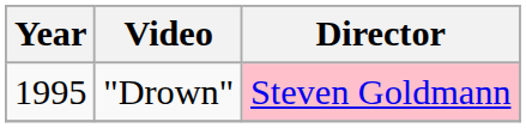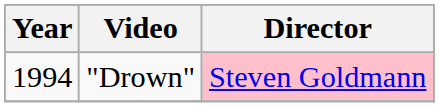 <table class="wikitable">
 <tr>
 <th>Year</th>
 <th>Video</th>
 <th>Director</th>
 </tr>
 <tr>
-<td>1995</td>
+<td>1994</td>
 <td>"Drown"</td>
 <td style="background: pink;"><a href='#'>Steven Goldmann</a></td>
 </tr>
 <tr>
 </tr>
 </table>
